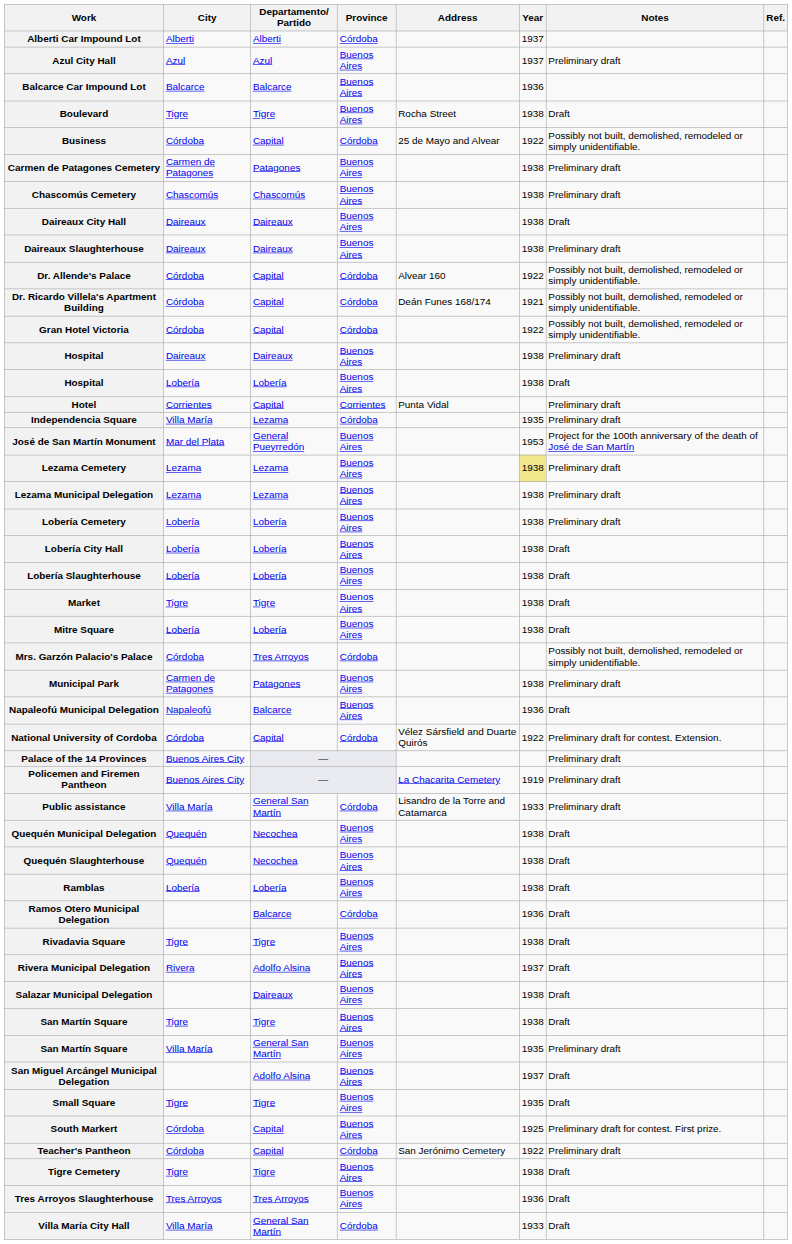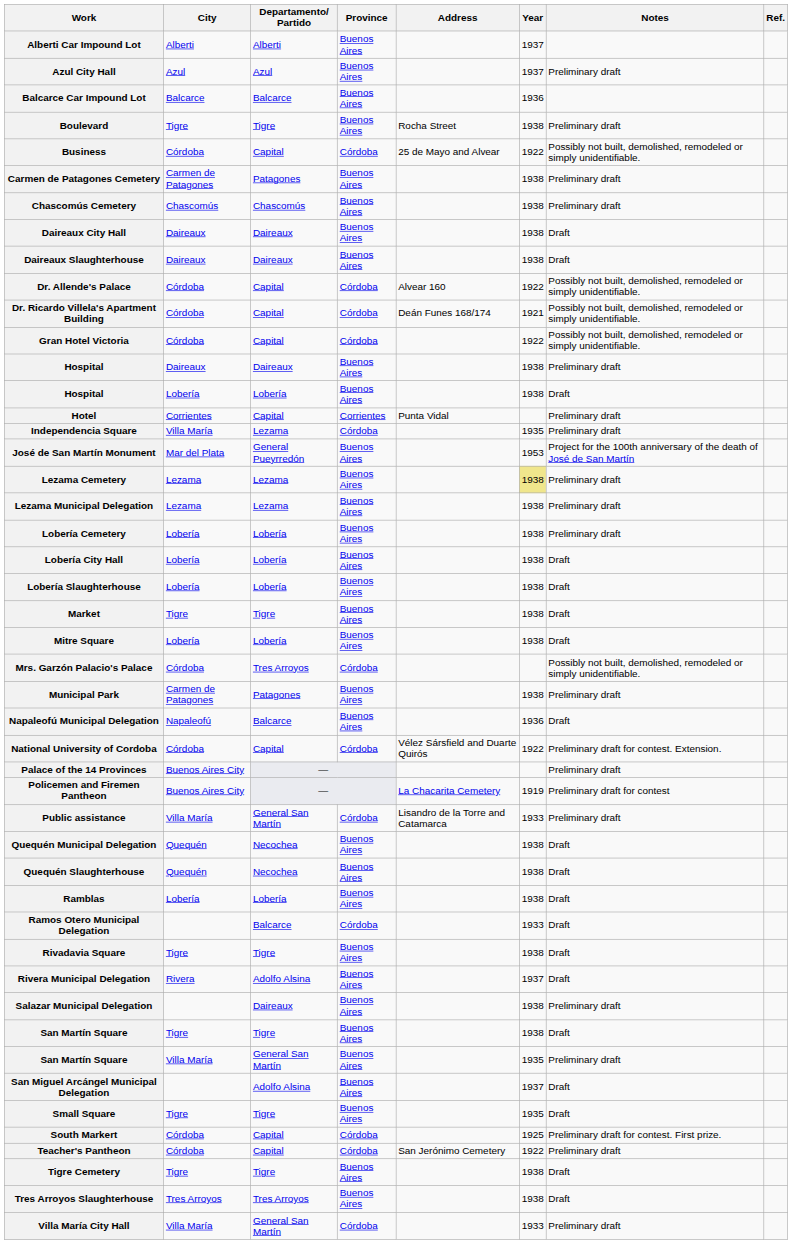 <table class="wikitable sortable plainrowheaders" width=100%>
 <tr>
 <th scope=col>Work</th>
 <th scope=col>City</th>
 <th scope=col>Departamento/<br>Partido</th>
 <th scope=col>Province</th>
 <th scope=col>Address</th>
 <th scope=col>Year</th>
 <th scope=col class="unsortable">Notes</th>
 <th scope=col width=1% class="unsortable">Ref.</th>
 </tr>
 <tr>
 <th scope=row>Alberti Car Impound Lot</th>
 <td><a href='#'>Alberti</a></td>
 <td><a href='#'>Alberti</a></td>
-<td><a href='#'>Córdoba</a></td>
+<td><a href='#'>Buenos Aires</a></td>
 <td></td>
 <td>1937</td>
 <td></td>
 <td></td>
 </tr>
 <tr>
 <th scope=row>Azul City Hall</th>
 <td><a href='#'>Azul</a></td>
 <td><a href='#'>Azul</a></td>
 <td><a href='#'>Buenos Aires</a></td>
 <td></td>
 <td>1937</td>
 <td>Preliminary draft</td>
 <td></td>
 </tr>
 <tr>
 <th scope=row>Balcarce Car Impound Lot</th>
 <td><a href='#'>Balcarce</a></td>
 <td><a href='#'>Balcarce</a></td>
 <td><a href='#'>Buenos Aires</a></td>
 <td></td>
 <td>1936</td>
 <td></td>
 <td></td>
 </tr>
 <tr>
 <th scope=row>Boulevard</th>
 <td><a href='#'>Tigre</a></td>
 <td><a href='#'>Tigre</a></td>
 <td><a href='#'>Buenos Aires</a></td>
 <td>Rocha Street</td>
 <td>1938</td>
-<td>Draft</td>
+<td>Preliminary draft</td>
 <td></td>
 </tr>
 <tr>
 <th scope=row>Business</th>
 <td><a href='#'>Córdoba</a></td>
 <td><a href='#'>Capital</a></td>
 <td><a href='#'>Córdoba</a></td>
 <td>25 de Mayo and Alvear</td>
 <td>1922</td>
 <td>Possibly not built, demolished, remodeled or simply unidentifiable.</td>
 <td></td>
 </tr>
 <tr>
 <th scope=row>Carmen de Patagones Cemetery</th>
 <td><a href='#'>Carmen de Patagones</a></td>
 <td><a href='#'>Patagones</a></td>
 <td><a href='#'>Buenos Aires</a></td>
 <td></td>
 <td>1938</td>
 <td>Preliminary draft</td>
 <td></td>
 </tr>
 <tr>
 <th scope=row>Chascomús Cemetery</th>
 <td><a href='#'>Chascomús</a></td>
 <td><a href='#'>Chascomús</a></td>
 <td><a href='#'>Buenos Aires</a></td>
 <td></td>
 <td>1938</td>
 <td>Preliminary draft</td>
 <td></td>
 </tr>
 <tr>
 <th scope=row>Daireaux City Hall</th>
 <td><a href='#'>Daireaux</a></td>
 <td><a href='#'>Daireaux</a></td>
 <td><a href='#'>Buenos Aires</a></td>
 <td></td>
 <td>1938</td>
 <td>Draft</td>
 <td></td>
 </tr>
 <tr>
 <th scope=row>Daireaux Slaughterhouse</th>
 <td><a href='#'>Daireaux</a></td>
 <td><a href='#'>Daireaux</a></td>
 <td><a href='#'>Buenos Aires</a></td>
 <td></td>
 <td>1938</td>
-<td>Preliminary draft</td>
+<td>Draft</td>
 <td></td>
 </tr>
 <tr>
 <th scope=row>Dr. Allende's Palace</th>
 <td><a href='#'>Córdoba</a></td>
 <td><a href='#'>Capital</a></td>
 <td><a href='#'>Córdoba</a></td>
 <td>Alvear 160</td>
 <td>1922</td>
 <td>Possibly not built, demolished, remodeled or simply unidentifiable.</td>
 <td></td>
 </tr>
 <tr>
 <th scope=row>Dr. Ricardo Villela's Apartment Building</th>
 <td><a href='#'>Córdoba</a></td>
 <td><a href='#'>Capital</a></td>
 <td><a href='#'>Córdoba</a></td>
 <td>Deán Funes 168/174</td>
 <td>1921</td>
 <td>Possibly not built, demolished, remodeled or simply unidentifiable.</td>
 <td></td>
 </tr>
 <tr>
 <th scope=row>Gran Hotel Victoria</th>
 <td><a href='#'>Córdoba</a></td>
 <td><a href='#'>Capital</a></td>
 <td><a href='#'>Córdoba</a></td>
 <td></td>
 <td>1922</td>
 <td>Possibly not built, demolished, remodeled or simply unidentifiable.</td>
 <td></td>
 </tr>
 <tr>
 <th scope=row>Hospital</th>
 <td><a href='#'>Daireaux</a></td>
 <td><a href='#'>Daireaux</a></td>
 <td><a href='#'>Buenos Aires</a></td>
 <td></td>
 <td>1938</td>
 <td>Preliminary draft</td>
 <td></td>
 </tr>
 <tr>
 <th scope=row>Hospital</th>
 <td><a href='#'>Lobería</a></td>
 <td><a href='#'>Lobería</a></td>
 <td><a href='#'>Buenos Aires</a></td>
 <td></td>
 <td>1938</td>
 <td>Draft</td>
 <td></td>
 </tr>
 <tr>
 <th scope=row>Hotel</th>
 <td><a href='#'>Corrientes</a></td>
 <td><a href='#'>Capital</a></td>
 <td><a href='#'>Corrientes</a></td>
 <td>Punta Vidal</td>
 <td></td>
 <td>Preliminary draft</td>
 <td></td>
 </tr>
 <tr>
 <th scope=row>Independencia Square</th>
 <td><a href='#'>Villa María</a></td>
 <td><a href='#'>Lezama</a></td>
 <td><a href='#'>Córdoba</a></td>
 <td></td>
 <td>1935</td>
 <td>Preliminary draft</td>
 <td></td>
 </tr>
 <tr>
 <th scope=row>José de San Martín Monument</th>
 <td><a href='#'>Mar del Plata</a></td>
 <td><a href='#'>General Pueyrredón</a></td>
 <td><a href='#'>Buenos Aires</a></td>
 <td></td>
 <td>1953</td>
 <td>Project for the 100th anniversary of the death of <a href='#'>José de San Martín</a></td>
 <td></td>
 </tr>
 <tr>
 <th scope=row>Lezama Cemetery</th>
 <td><a href='#'>Lezama</a></td>
 <td><a href='#'>Lezama</a></td>
 <td><a href='#'>Buenos Aires</a></td>
 <td></td>
 <td style="background: khaki;">1938</td>
 <td>Preliminary draft</td>
 <td></td>
 </tr>
 <tr>
 <th scope=row>Lezama Municipal Delegation</th>
 <td><a href='#'>Lezama</a></td>
 <td><a href='#'>Lezama</a></td>
 <td><a href='#'>Buenos Aires</a></td>
 <td></td>
 <td>1938</td>
 <td>Preliminary draft</td>
 <td></td>
 </tr>
 <tr>
 <th scope=row>Lobería Cemetery</th>
 <td><a href='#'>Lobería</a></td>
 <td><a href='#'>Lobería</a></td>
 <td><a href='#'>Buenos Aires</a></td>
 <td></td>
 <td>1938</td>
 <td>Preliminary draft</td>
 <td></td>
 </tr>
 <tr>
 <th scope=row>Lobería City Hall</th>
 <td><a href='#'>Lobería</a></td>
 <td><a href='#'>Lobería</a></td>
 <td><a href='#'>Buenos Aires</a></td>
 <td></td>
 <td>1938</td>
 <td>Draft</td>
 <td></td>
 </tr>
 <tr>
 <th scope=row>Lobería Slaughterhouse</th>
 <td><a href='#'>Lobería</a></td>
 <td><a href='#'>Lobería</a></td>
 <td><a href='#'>Buenos Aires</a></td>
 <td></td>
 <td>1938</td>
 <td>Draft</td>
 <td></td>
 </tr>
 <tr>
 <th scope=row>Market</th>
 <td><a href='#'>Tigre</a></td>
 <td><a href='#'>Tigre</a></td>
 <td><a href='#'>Buenos Aires</a></td>
 <td></td>
 <td>1938</td>
 <td>Draft</td>
 <td></td>
 </tr>
 <tr>
 <th scope=row>Mitre Square</th>
 <td><a href='#'>Lobería</a></td>
 <td><a href='#'>Lobería</a></td>
 <td><a href='#'>Buenos Aires</a></td>
 <td></td>
 <td>1938</td>
 <td>Draft</td>
 <td></td>
 </tr>
 <tr>
 <th scope=row>Mrs. Garzón Palacio's Palace</th>
 <td><a href='#'>Córdoba</a></td>
 <td><a href='#'>Tres Arroyos</a></td>
 <td><a href='#'>Córdoba</a></td>
 <td></td>
 <td></td>
 <td>Possibly not built, demolished, remodeled or simply unidentifiable.</td>
 <td></td>
 </tr>
 <tr>
 <th scope=row>Municipal Park</th>
 <td><a href='#'>Carmen de Patagones</a></td>
 <td><a href='#'>Patagones</a></td>
 <td><a href='#'>Buenos Aires</a></td>
 <td></td>
 <td>1938</td>
 <td>Preliminary draft</td>
 <td></td>
 </tr>
 <tr>
 <th scope=row>Napaleofú Municipal Delegation</th>
 <td><a href='#'>Napaleofú</a></td>
 <td><a href='#'>Balcarce</a></td>
 <td><a href='#'>Buenos Aires</a></td>
 <td></td>
 <td>1936</td>
 <td>Draft</td>
 <td></td>
 </tr>
 <tr>
 <th scope=row>National University of Cordoba</th>
 <td><a href='#'>Córdoba</a></td>
 <td><a href='#'>Capital</a></td>
 <td><a href='#'>Córdoba</a></td>
 <td>Vélez Sársfield and Duarte Quirós</td>
 <td>1922</td>
 <td>Preliminary draft for contest. Extension.</td>
 <td></td>
 </tr>
 <tr>
 <th scope=row>Palace of the 14 Provinces</th>
 <td><a href='#'>Buenos Aires City</a></td>
 <td colspan=2 bgcolor=EAEBF0 align=center>—</td>
 <td></td>
 <td></td>
 <td>Preliminary draft</td>
 <td></td>
 </tr>
 <tr>
 <th scope=row>Policemen and Firemen Pantheon</th>
 <td><a href='#'>Buenos Aires City</a></td>
 <td colspan=2 bgcolor=EAEBF0 align=center>—</td>
 <td><a href='#'>La Chacarita Cemetery</a></td>
 <td>1919</td>
-<td>Preliminary draft</td>
+<td>Preliminary draft for contest</td>
 <td></td>
 </tr>
 <tr>
 <th scope=row>Public assistance</th>
 <td><a href='#'>Villa María</a></td>
 <td><a href='#'>General San Martín</a></td>
 <td><a href='#'>Córdoba</a></td>
 <td>Lisandro de la Torre and Catamarca</td>
 <td>1933</td>
 <td>Preliminary draft</td>
 <td></td>
 </tr>
 <tr>
 <th scope=row>Quequén Municipal Delegation</th>
 <td><a href='#'>Quequén</a></td>
 <td><a href='#'>Necochea</a></td>
 <td><a href='#'>Buenos Aires</a></td>
 <td></td>
 <td>1938</td>
 <td>Draft</td>
 <td></td>
 </tr>
 <tr>
 <th scope=row>Quequén Slaughterhouse</th>
 <td><a href='#'>Quequén</a></td>
 <td><a href='#'>Necochea</a></td>
 <td><a href='#'>Buenos Aires</a></td>
 <td></td>
 <td>1938</td>
 <td>Draft</td>
 <td></td>
 </tr>
 <tr>
 <th scope=row>Ramblas</th>
 <td><a href='#'>Lobería</a></td>
 <td><a href='#'>Lobería</a></td>
 <td><a href='#'>Buenos Aires</a></td>
 <td></td>
 <td>1938</td>
 <td>Draft</td>
 <td></td>
 </tr>
 <tr>
 <th scope=row>Ramos Otero Municipal Delegation</th>
 <td></td>
 <td><a href='#'>Balcarce</a></td>
 <td><a href='#'>Córdoba</a></td>
 <td></td>
-<td>1936</td>
+<td>1933</td>
 <td>Draft</td>
 <td></td>
 </tr>
 <tr>
 <th scope=row>Rivadavia Square</th>
 <td><a href='#'>Tigre</a></td>
 <td><a href='#'>Tigre</a></td>
 <td><a href='#'>Buenos Aires</a></td>
 <td></td>
 <td>1938</td>
 <td>Draft</td>
 <td></td>
 </tr>
 <tr>
 <th scope=row>Rivera Municipal Delegation</th>
 <td><a href='#'>Rivera</a></td>
 <td><a href='#'>Adolfo Alsina</a></td>
 <td><a href='#'>Buenos Aires</a></td>
 <td></td>
 <td>1937</td>
 <td>Draft</td>
 <td></td>
 </tr>
 <tr>
 <th scope=row>Salazar Municipal Delegation</th>
 <td></td>
 <td><a href='#'>Daireaux</a></td>
 <td><a href='#'>Buenos Aires</a></td>
 <td></td>
 <td>1938</td>
-<td>Draft</td>
+<td>Preliminary draft</td>
 <td></td>
 </tr>
 <tr>
 <th scope=row>San Martín Square</th>
 <td><a href='#'>Tigre</a></td>
 <td><a href='#'>Tigre</a></td>
 <td><a href='#'>Buenos Aires</a></td>
 <td></td>
 <td>1938</td>
 <td>Draft</td>
 <td></td>
 </tr>
 <tr>
 <th scope=row>San Martín Square</th>
 <td><a href='#'>Villa María</a></td>
 <td><a href='#'>General San Martín</a></td>
 <td><a href='#'>Buenos Aires</a></td>
 <td></td>
 <td>1935</td>
 <td>Preliminary draft</td>
 <td></td>
 </tr>
 <tr>
 <th scope=row>San Miguel Arcángel Municipal Delegation</th>
 <td></td>
 <td><a href='#'>Adolfo Alsina</a></td>
 <td><a href='#'>Buenos Aires</a></td>
 <td></td>
 <td>1937</td>
 <td>Draft</td>
 <td></td>
 </tr>
 <tr>
 <th scope=row>Small Square</th>
 <td><a href='#'>Tigre</a></td>
 <td><a href='#'>Tigre</a></td>
 <td><a href='#'>Buenos Aires</a></td>
 <td></td>
 <td>1935</td>
 <td>Draft</td>
 <td></td>
 </tr>
 <tr>
 <th scope=row>South Markert</th>
 <td><a href='#'>Córdoba</a></td>
 <td><a href='#'>Capital</a></td>
-<td><a href='#'>Buenos Aires</a></td>
+<td><a href='#'>Córdoba</a></td>
 <td></td>
 <td>1925</td>
 <td>Preliminary draft for contest. First prize.</td>
 <td></td>
 </tr>
 <tr>
 <th scope=row>Teacher's Pantheon</th>
 <td><a href='#'>Córdoba</a></td>
 <td><a href='#'>Capital</a></td>
 <td><a href='#'>Córdoba</a></td>
 <td>San Jerónimo Cemetery</td>
 <td>1922</td>
 <td>Preliminary draft</td>
 <td></td>
 </tr>
 <tr>
 <th scope=row>Tigre Cemetery</th>
 <td><a href='#'>Tigre</a></td>
 <td><a href='#'>Tigre</a></td>
 <td><a href='#'>Buenos Aires</a></td>
 <td></td>
 <td>1938</td>
 <td>Draft</td>
 <td></td>
 </tr>
 <tr>
 <th scope=row>Tres Arroyos Slaughterhouse</th>
 <td><a href='#'>Tres Arroyos</a></td>
 <td><a href='#'>Tres Arroyos</a></td>
 <td><a href='#'>Buenos Aires</a></td>
 <td></td>
-<td>1936</td>
+<td>1938</td>
 <td>Draft</td>
 <td></td>
 </tr>
 <tr>
 <th scope=row>Villa María City Hall</th>
 <td><a href='#'>Villa María</a></td>
 <td><a href='#'>General San Martín</a></td>
 <td><a href='#'>Córdoba</a></td>
 <td></td>
 <td>1933</td>
-<td>Draft</td>
+<td>Preliminary draft</td>
 <td></td>
 </tr>
 </table>
